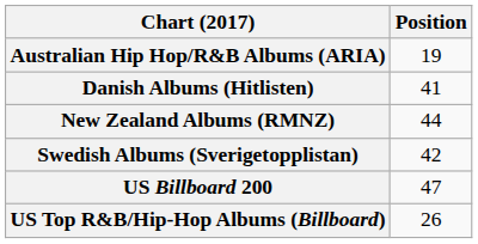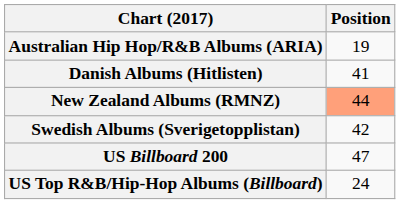 <table class="wikitable sortable plainrowheaders" style="text-align:center">
 <tr>
 <th scope="col">Chart (2017)</th>
 <th scope="col">Position</th>
 </tr>
 <tr>
 <th scope="row">Australian Hip Hop/R&B Albums (ARIA)</th>
 <td>19</td>
 </tr>
 <tr>
 <th scope="row">Danish Albums (Hitlisten)</th>
 <td>41</td>
 </tr>
 <tr>
 <th scope="row">New Zealand Albums (RMNZ)</th>
-<td>44</td>
+<td style="background: lightsalmon;">44</td>
 </tr>
 <tr>
 <th scope="row">Swedish Albums (Sverigetopplistan)</th>
 <td>42</td>
 </tr>
 <tr>
 <th scope="row">US <em>Billboard</em> 200</th>
 <td>47</td>
 </tr>
 <tr>
 <th scope="row">US Top R&B/Hip-Hop Albums (<em>Billboard</em>)</th>
-<td>26</td>
+<td>24</td>
 </tr>
 </table>
